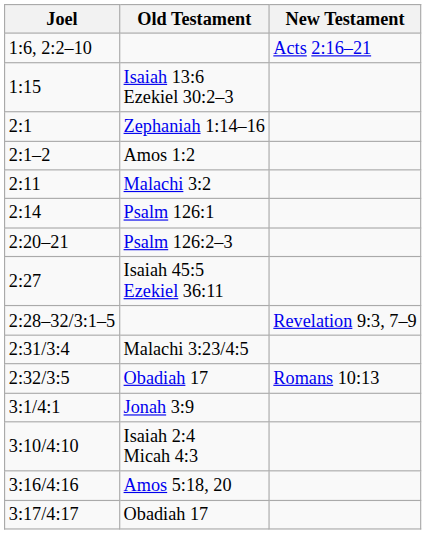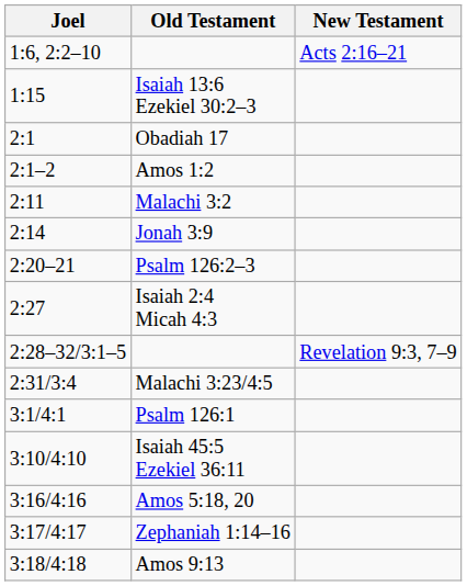 <table class="wikitable">
 <tr>
 <th>Joel</th>
 <th>Old Testament</th>
 <th>New Testament</th>
 </tr>
 <tr>
 <td>1:6, 2:2–10</td>
 <td></td>
 <td><a href='#'>Acts</a> <a href='#'>2:16–21</a></td>
 </tr>
 <tr>
 <td>1:15</td>
 <td><a href='#'>Isaiah</a> 13:6<br>Ezekiel 30:2–3</td>
 <td></td>
 </tr>
 <tr>
 <td>2:1</td>
-<td><a href='#'>Zephaniah</a> 1:14–16</td>
+<td>Obadiah 17</td>
 <td></td>
 </tr>
 <tr>
 <td>2:1–2</td>
 <td>Amos 1:2</td>
 <td></td>
 </tr>
 <tr>
 <td>2:11</td>
 <td><a href='#'>Malachi</a> 3:2</td>
 <td></td>
 </tr>
 <tr>
 <td>2:14</td>
-<td><a href='#'>Psalm</a> 126:1</td>
+<td><a href='#'>Jonah</a> 3:9</td>
 <td></td>
 </tr>
 <tr>
 <td>2:20–21</td>
 <td><a href='#'>Psalm</a> 126:2–3</td>
 <td></td>
 </tr>
 <tr>
 <td>2:27</td>
-<td>Isaiah 45:5<br><a href='#'>Ezekiel</a> 36:11</td>
+<td>Isaiah 2:4<br>Micah 4:3</td>
 <td></td>
 </tr>
 <tr>
 <td>2:28–32/3:1–5</td>
 <td></td>
 <td><a href='#'>Revelation</a> 9:3, 7–9</td>
 </tr>
 <tr>
 <td>2:31/3:4</td>
 <td>Malachi 3:23/4:5</td>
 <td></td>
 </tr>
 <tr>
-<td>2:32/3:5</td>
-<td><a href='#'>Obadiah</a> 17</td>
-<td><a href='#'>Romans</a> 10:13</td>
-</tr>
-<tr>
 <td>3:1/4:1</td>
-<td><a href='#'>Jonah</a> 3:9</td>
+<td><a href='#'>Psalm</a> 126:1</td>
 <td></td>
 </tr>
 <tr>
 <td>3:10/4:10</td>
-<td>Isaiah 2:4<br>Micah 4:3</td>
+<td>Isaiah 45:5<br><a href='#'>Ezekiel</a> 36:11</td>
 <td></td>
 </tr>
 <tr>
 <td>3:16/4:16</td>
 <td><a href='#'>Amos</a> 5:18, 20</td>
 <td></td>
 </tr>
 <tr>
 <td>3:17/4:17</td>
-<td>Obadiah 17</td>
+<td><a href='#'>Zephaniah</a> 1:14–16</td>
+<td></td>
+</tr>
+<tr>
+<td>3:18/4:18</td>
+<td>Amos 9:13</td>
 <td></td>
 </tr>
 </table>
